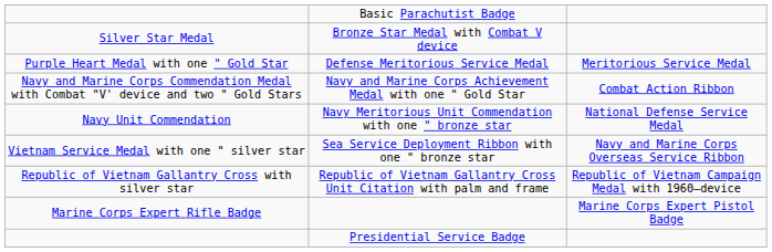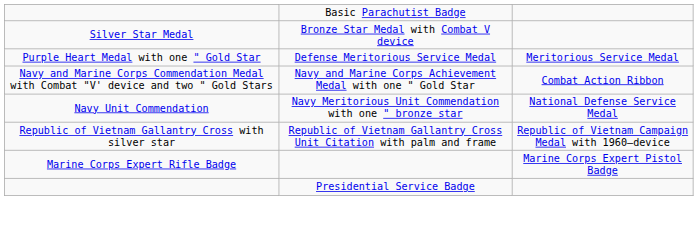 <table class="wikitable" style="margin:1em auto; text-align:center;">
 <tr>
 <td></td>
 <td>Basic <a href='#'>Parachutist Badge</a></td>
 <td></td>
 </tr>
 <tr>
 <td><a href='#'>Silver Star Medal</a></td>
 <td><a href='#'>Bronze Star Medal</a> with <a href='#'>Combat V device</a></td>
 <td></td>
 </tr>
 <tr>
 <td><a href='#'>Purple Heart Medal</a> with one <a href='#'>" Gold Star</a></td>
 <td><a href='#'>Defense Meritorious Service Medal</a></td>
 <td><a href='#'>Meritorious Service Medal</a></td>
 </tr>
 <tr>
 <td><a href='#'>Navy and Marine Corps Commendation Medal</a> with Combat "V' device and two " Gold Stars</td>
 <td><a href='#'>Navy and Marine Corps Achievement Medal</a> with one " Gold Star</td>
 <td><a href='#'>Combat Action Ribbon</a></td>
 </tr>
 <tr>
 <td><a href='#'>Navy Unit Commendation</a></td>
 <td><a href='#'>Navy Meritorious Unit Commendation</a> with one <a href='#'>" bronze star</a></td>
 <td><a href='#'>National Defense Service Medal</a></td>
 </tr>
 <tr>
-<td><a href='#'>Vietnam Service Medal</a> with one " silver star</td>
-<td><a href='#'>Sea Service Deployment Ribbon</a> with one " bronze star</td>
-<td><a href='#'>Navy and Marine Corps Overseas Service Ribbon</a></td>
-</tr>
-<tr>
 <td><a href='#'>Republic of Vietnam Gallantry Cross</a> with silver star</td>
 <td><a href='#'>Republic of Vietnam Gallantry Cross Unit Citation</a> with palm and frame</td>
 <td><a href='#'>Republic of Vietnam Campaign Medal</a> with 1960–device</td>
 </tr>
 <tr>
 <td><a href='#'>Marine Corps Expert Rifle Badge</a></td>
 <td></td>
 <td><a href='#'>Marine Corps Expert Pistol Badge</a></td>
 </tr>
 <tr>
 <td></td>
 <td><a href='#'>Presidential Service Badge</a></td>
 <td></td>
 </tr>
 </table>
